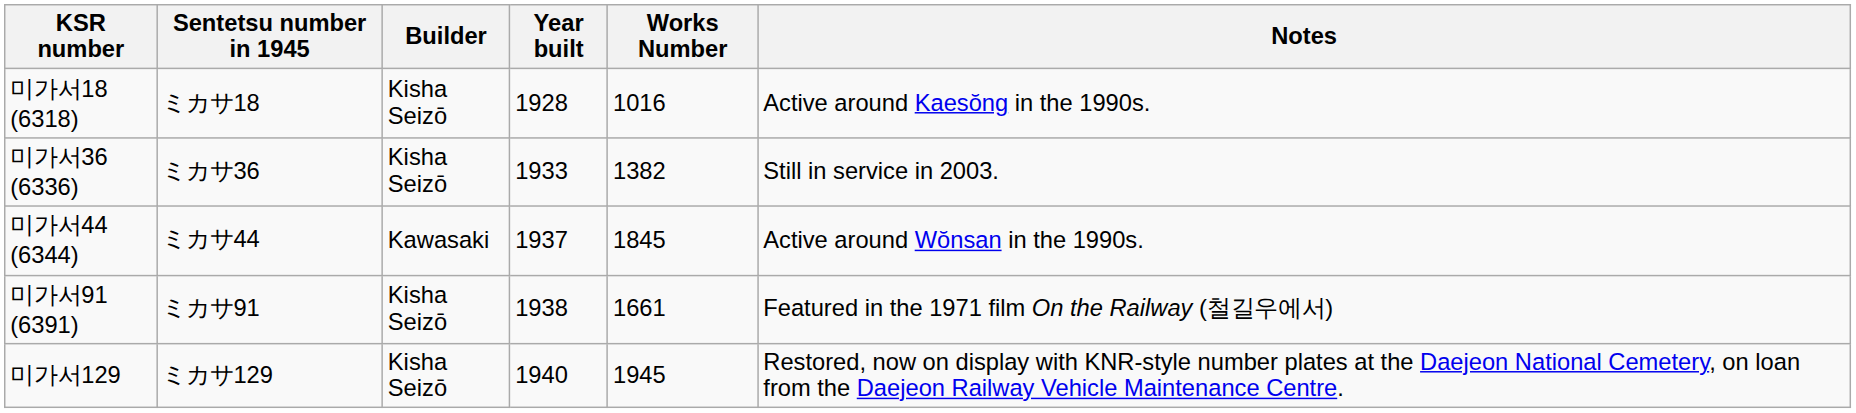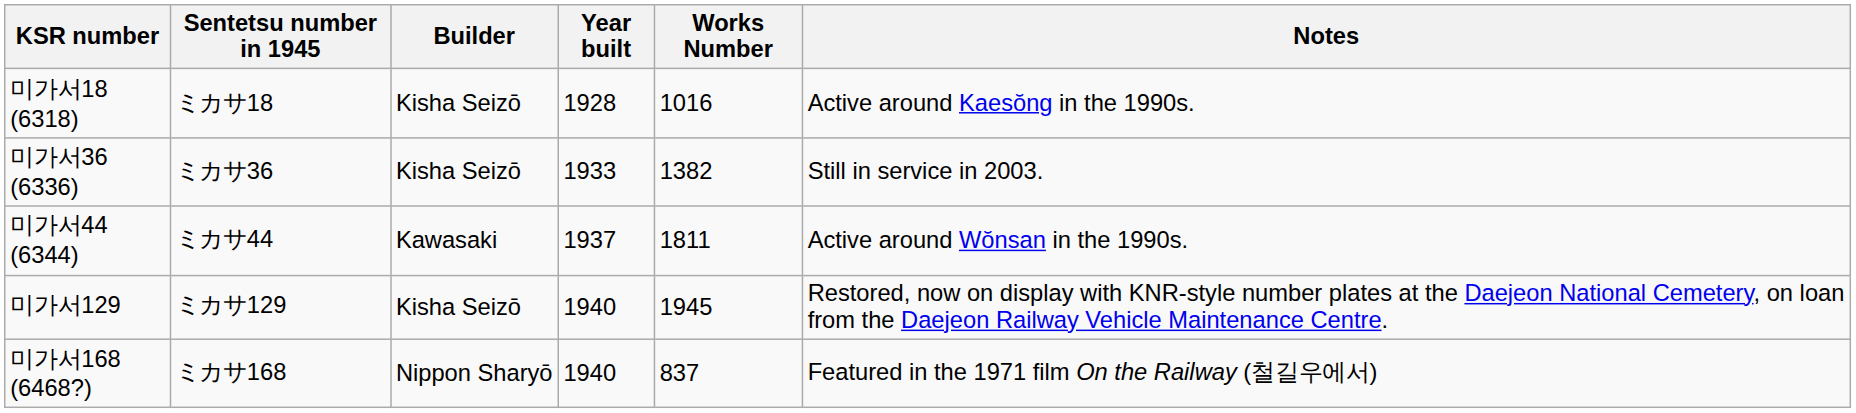 <table class="wikitable">
 <tr>
 <th>KSR number</th>
 <th>Sentetsu number in 1945</th>
 <th>Builder</th>
 <th>Year built</th>
 <th>Works Number</th>
 <th>Notes</th>
 </tr>
 <tr>
 <td>미가서18 (6318)</td>
 <td>ミカサ18</td>
 <td>Kisha Seizō</td>
 <td>1928</td>
 <td>1016</td>
 <td>Active around <a href='#'>Kaesŏng</a> in the 1990s.</td>
 </tr>
 <tr>
 <td>미가서36 (6336)</td>
 <td>ミカサ36</td>
 <td>Kisha Seizō</td>
 <td>1933</td>
 <td>1382</td>
 <td>Still in service in 2003.</td>
 </tr>
 <tr>
 <td>미가서44 (6344)</td>
 <td>ミカサ44</td>
 <td>Kawasaki</td>
 <td>1937</td>
-<td>1845</td>
+<td>1811</td>
 <td>Active around <a href='#'>Wŏnsan</a> in the 1990s.</td>
-</tr>
-<tr>
-<td>미가서91 (6391)</td>
-<td>ミカサ91</td>
-<td>Kisha Seizō</td>
-<td>1938</td>
-<td>1661</td>
-<td>Featured in the 1971 film <em>On the Railway</em> (철길우에서)</td>
 </tr>
 <tr>
 <td>미가서129</td>
 <td>ミカサ129</td>
 <td>Kisha Seizō</td>
 <td>1940</td>
 <td>1945</td>
 <td>Restored, now on display with KNR-style number plates at the <a href='#'>Daejeon National Cemetery</a>, on loan from the <a href='#'>Daejeon Railway Vehicle Maintenance Centre</a>.</td>
 </tr>
+<tr>
+<td>미가서168 (6468?)</td>
+<td>ミカサ168</td>
+<td>Nippon Sharyō</td>
+<td>1940</td>
+<td>837</td>
+<td>Featured in the 1971 film <em>On the Railway</em> (철길우에서)</td>
+</tr>
 </table>
